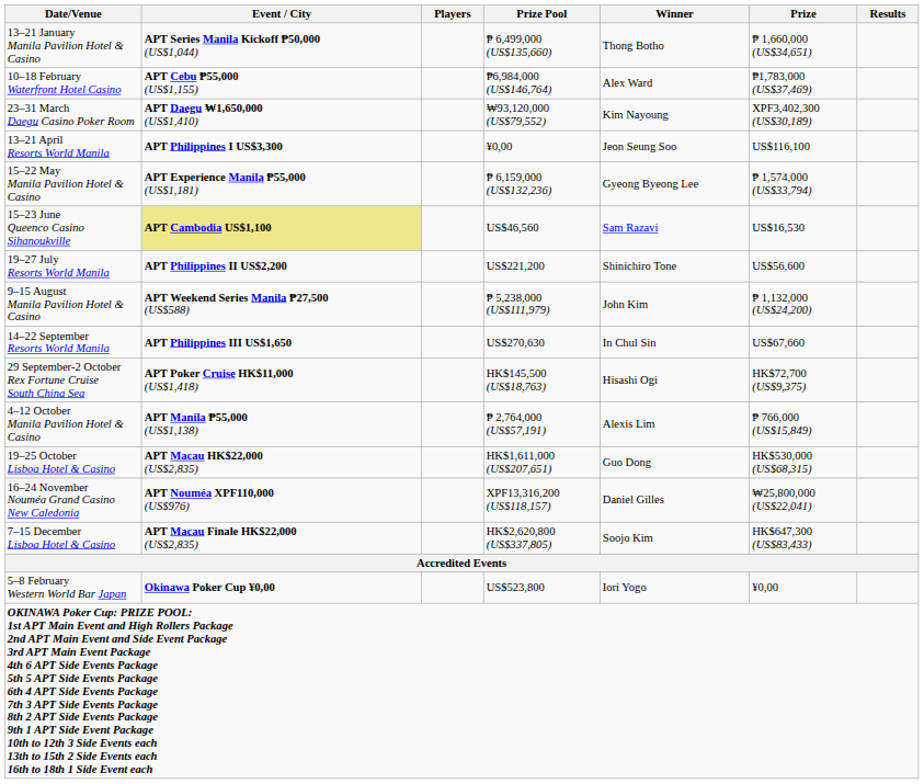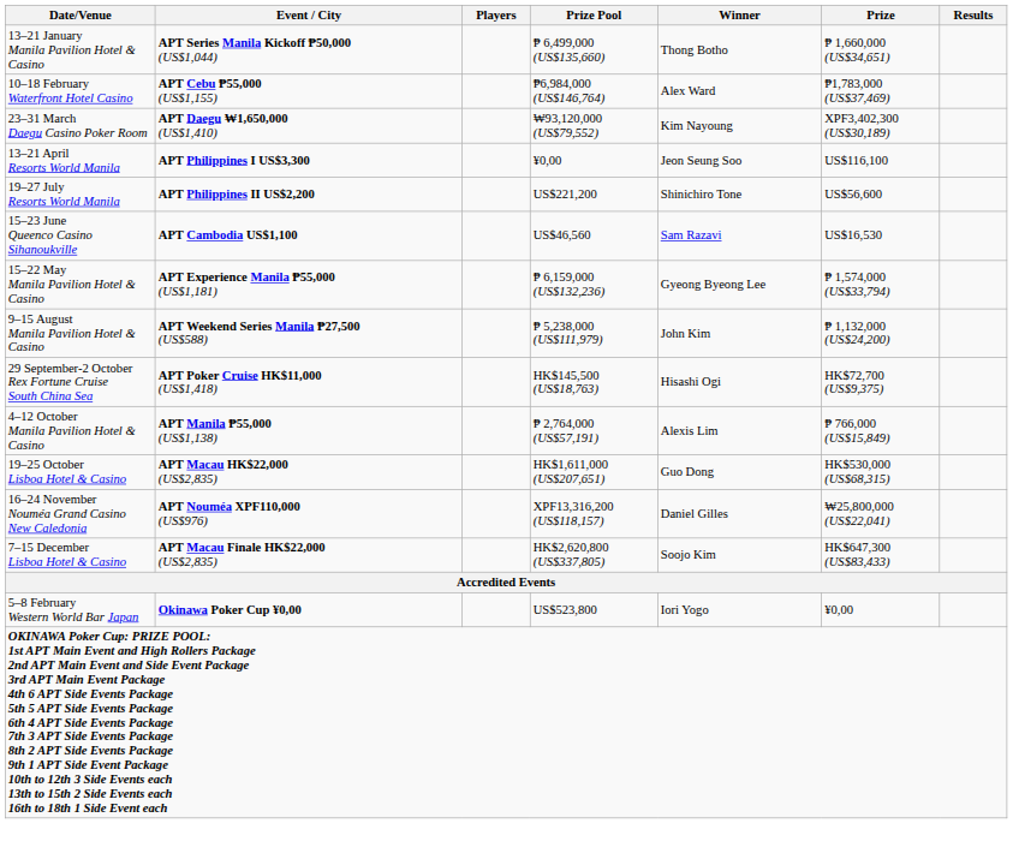 <table class="wikitable" width="100%">
 <tr>
 <th width="15%">Date/Venue</th>
 <th !width="20%">Event / City</th>
 <th !width="11%">Players</th>
 <th !width="12%">Prize Pool</th>
 <th !width="16%">Winner</th>
 <th !width="12%">Prize</th>
 <th !width="14%">Results</th>
 </tr>
 <tr>
 <td>13–21 January<br><em>Manila Pavilion Hotel & Casino</em></td>
 <td> <strong>APT Series <a href='#'>Manila</a> Kickoff ₱50,000</strong><br><em>(US$1,044)</em></td>
 <td></td>
 <td>₱ 6,499,000<br><em>(US$135,660)</em></td>
 <td> Thong Botho</td>
 <td>₱ 1,660,000<br><em>(US$34,651)</em></td>
 <td></td>
 </tr>
 <tr>
 <td>10–18 February<br><em><a href='#'>Waterfront Hotel Casino</a></em></td>
 <td> <strong>APT <a href='#'>Cebu</a> ₱55,000</strong><br><em>(US$1,155)</em></td>
 <td></td>
 <td>₱6,984,000<br><em>(US$146,764)</em></td>
 <td> Alex Ward</td>
 <td>₱1,783,000<br><em>(US$37,469)</em></td>
 <td></td>
 </tr>
 <tr>
 <td>23–31 March<br><em><a href='#'>Daegu</a> Casino Poker Room</em></td>
 <td> <strong>APT <a href='#'>Daegu</a> ₩1,650,000</strong><br><em>(US$1,410)</em></td>
 <td></td>
 <td>₩93,120,000<br><em>(US$79,552)</em></td>
 <td> Kim Nayoung</td>
 <td>XPF3,402,300<br><em>(US$30,189)</em></td>
 <td></td>
 </tr>
 <tr>
 <td>13–21 April<br><em><a href='#'>Resorts World Manila</a></em></td>
 <td> <strong>APT <a href='#'>Philippines</a> I US$3,300</strong></td>
 <td></td>
 <td>¥0,00</td>
 <td> Jeon Seung Soo</td>
 <td>US$116,100</td>
 <td></td>
 </tr>
 <tr>
+<td>19–27 July<br><em><a href='#'>Resorts World Manila</a></em></td>
+<td> <strong>APT <a href='#'>Philippines</a> II US$2,200</strong></td>
+<td></td>
+<td>US$221,200</td>
+<td> Shinichiro Tone</td>
+<td>US$56,600</td>
+<td></td>
+</tr>
+<tr>
+<td>15–23 June<br><em>Queenco Casino <a href='#'>Sihanoukville</a></em></td>
+<td> <strong>APT <a href='#'>Cambodia</a> US$1,100</strong></td>
+<td></td>
+<td>US$46,560</td>
+<td> <a href='#'>Sam Razavi</a></td>
+<td>US$16,530</td>
+<td></td>
+</tr>
+<tr>
 <td>15–22 May<br><em>Manila Pavilion Hotel & Casino</em></td>
 <td> <strong>APT Experience <a href='#'>Manila</a> ₱55,000</strong><br><em>(US$1,181)</em></td>
 <td></td>
 <td>₱ 6,159,000<br><em>(US$132,236)</em></td>
 <td> Gyeong Byeong Lee</td>
 <td>₱ 1,574,000<br><em>(US$33,794)</em></td>
 <td></td>
 </tr>
 <tr>
-<td>15–23 June<br><em>Queenco Casino <a href='#'>Sihanoukville</a></em></td>
-<td style="background: khaki;"> <strong>APT <a href='#'>Cambodia</a> US$1,100</strong></td>
-<td></td>
-<td>US$46,560</td>
-<td> <a href='#'>Sam Razavi</a></td>
-<td>US$16,530</td>
-<td></td>
-</tr>
-<tr>
-<td>19–27 July<br><em><a href='#'>Resorts World Manila</a></em></td>
-<td> <strong>APT <a href='#'>Philippines</a> II US$2,200</strong></td>
-<td></td>
-<td>US$221,200</td>
-<td> Shinichiro Tone</td>
-<td>US$56,600</td>
-<td></td>
-</tr>
-<tr>
 <td>9–15 August<br><em>Manila Pavilion Hotel & Casino</em></td>
 <td> <strong>APT Weekend Series <a href='#'>Manila</a> ₱27,500</strong><br><em>(US$588)</em></td>
 <td></td>
 <td>₱ 5,238,000<br><em>(US$111,979)</em></td>
 <td> John Kim</td>
 <td>₱ 1,132,000<br><em>(US$24,200)</em></td>
-<td></td>
-</tr>
-<tr>
-<td>14–22 September<br><em><a href='#'>Resorts World Manila</a></em></td>
-<td> <strong>APT <a href='#'>Philippines</a> III US$1,650</strong></td>
-<td></td>
-<td>US$270,630</td>
-<td> In Chul Sin</td>
-<td>US$67,660</td>
 <td></td>
 </tr>
 <tr>
 <td>29 September-2 October<br><em>Rex Fortune Cruise<br><a href='#'>South China Sea</a></em></td>
 <td> <strong>APT Poker <a href='#'>Cruise</a> HK$11,000</strong><br><em>(US$1,418)</em></td>
 <td></td>
 <td>HK$145,500<br><em>(US$18,763)</em></td>
 <td> Hisashi Ogi</td>
 <td>HK$72,700<br><em>(US$9,375)</em></td>
 <td></td>
 </tr>
 <tr>
 <td>4–12 October<br><em>Manila Pavilion Hotel & Casino</em></td>
 <td> <strong>APT <a href='#'>Manila</a> ₱55,000</strong><br><em>(US$1,138)</em></td>
 <td></td>
 <td>₱ 2,764,000<br><em>(US$57,191)</em></td>
 <td> Alexis Lim</td>
 <td>₱ 766,000<br><em>(US$15,849)</em></td>
 <td></td>
 </tr>
 <tr>
 <td>19–25 October<br><em><a href='#'>Lisboa Hotel & Casino</a></em></td>
 <td> <strong>APT <a href='#'>Macau</a> HK$22,000</strong><br><em>(US$2,835)</em></td>
 <td></td>
 <td>HK$1,611,000<br><em>(US$207,651)</em></td>
 <td> Guo Dong</td>
 <td>HK$530,000<br><em>(US$68,315)</em></td>
 <td></td>
 </tr>
 <tr>
 <td>16–24 November<br><em>Nouméa Grand Casino<br><a href='#'>New Caledonia</a></em></td>
 <td> <strong>APT <a href='#'>Nouméa</a> XPF110,000</strong><br><em>(US$976)</em></td>
 <td></td>
 <td>XPF13,316,200<br><em>(US$118,157)</em></td>
 <td> Daniel Gilles</td>
 <td>₩25,800,000<br><em>(US$22,041)</em></td>
 <td></td>
 </tr>
 <tr>
 <td>7–15 December<br><em><a href='#'>Lisboa Hotel & Casino</a></em></td>
 <td> <strong>APT <a href='#'>Macau</a> Finale HK$22,000</strong><br><em>(US$2,835)</em></td>
 <td></td>
 <td>HK$2,620,800<br><em>(US$337,805)</em></td>
 <td> Soojo Kim</td>
 <td>HK$647,300<br><em>(US$83,433)</em></td>
 <td></td>
 </tr>
 <tr>
 <th colspan="7">Accredited Events</th>
 </tr>
 <tr>
 <td>5–8 February<br><em>Western World Bar <a href='#'>Japan</a></em></td>
 <td> <strong><a href='#'>Okinawa</a> Poker Cup ¥0,00</strong></td>
 <td></td>
 <td>US$523,800</td>
 <td> Iori Yogo</td>
 <td>¥0,00</td>
 <td></td>
 </tr>
 <tr>
 <td colspan="7"><strong><em>OKINAWA Poker Cup: PRIZE POOL:<strong><br></strong>1st<strong> APT Main Event and High Rollers Package<br></strong>2nd<strong> APT Main Event and Side Event Package<br></strong>3rd<strong> APT Main Event Package<br></strong>4th<strong> 6 APT Side Events Package<br></strong>5th<strong> 5 APT Side Events Package<br></strong>6th<strong> 4 APT Side Events Package<br></strong>7th<strong> 3 APT Side Events Package<br></strong>8th<strong> 2 APT Side Events Package<br></strong>9th<strong> 1 APT Side Event Package<br></strong>10th to 12th<strong> 3 Side Events each<br></strong>13th to 15th<strong> 2 Side Events each<br></strong>16th to 18th<strong> 1 Side Event each<em></td>
 </tr>
 </table>
